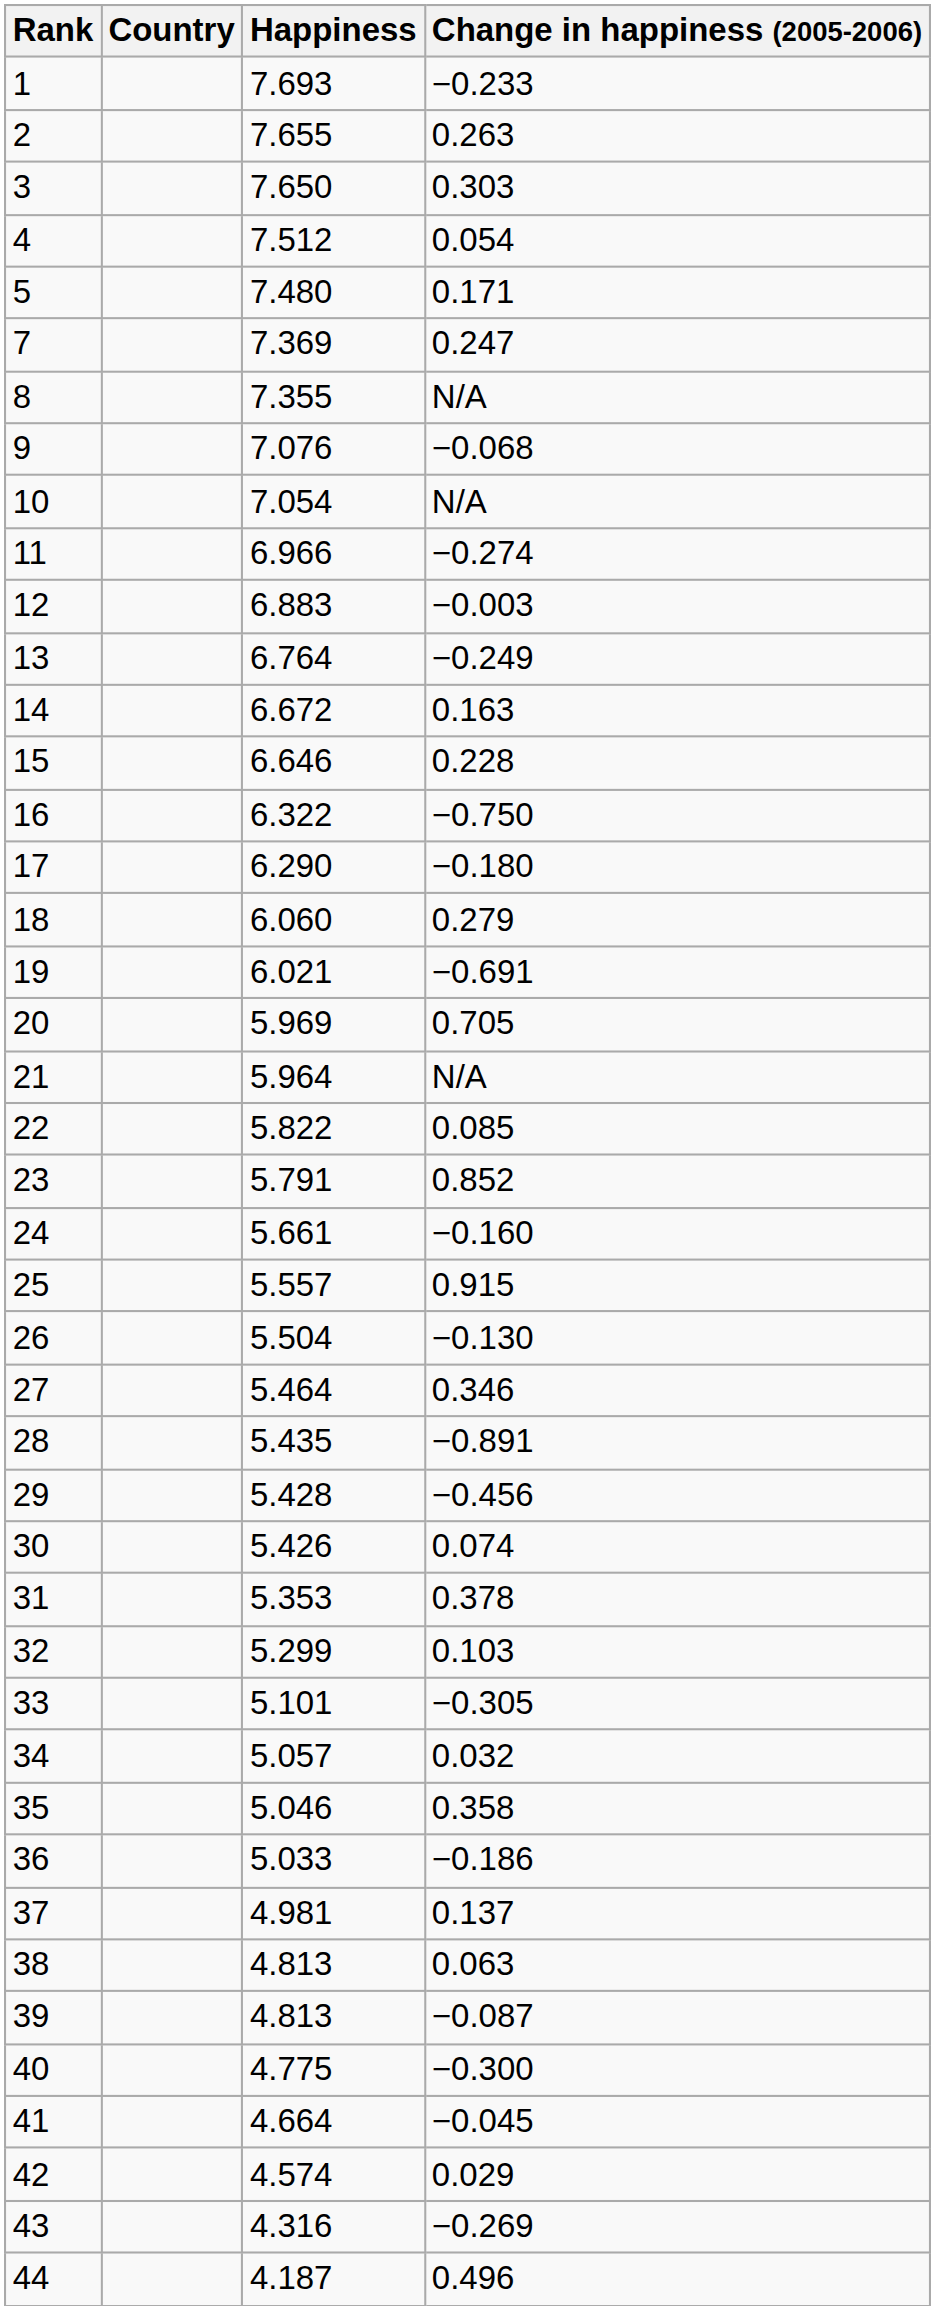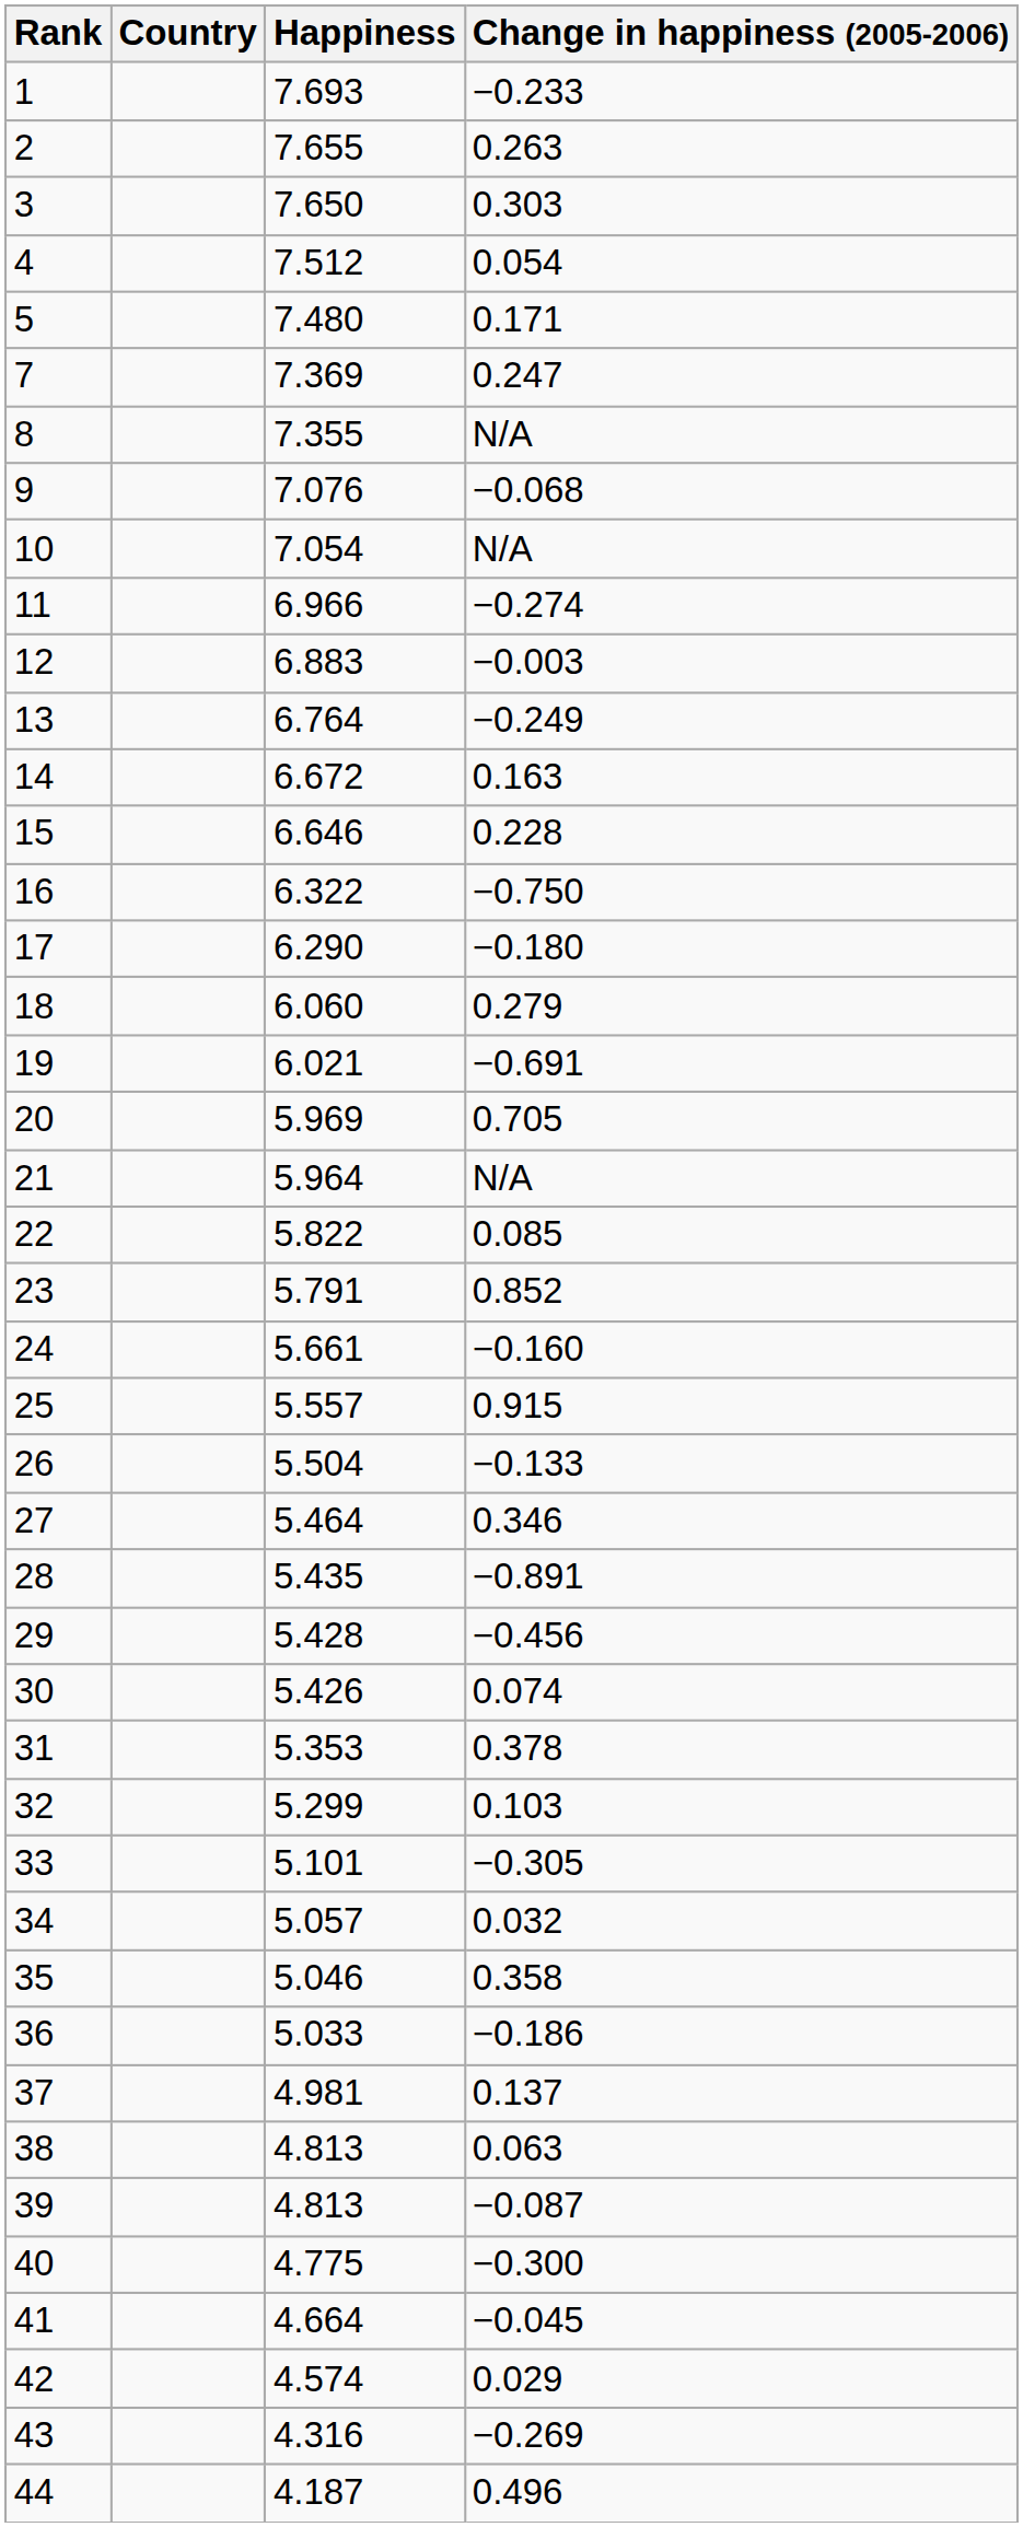 <table class="wikitable sortable">
 <tr>
 <th style="width:2em;" ! data-sort-type="number">Rank</th>
 <th>Country</th>
 <th>Happiness</th>
 <th>Change in happiness <small>(2005-2006)</small></th>
 </tr>
 <tr>
 <td>1</td>
 <td></td>
 <td>7.693</td>
 <td> −0.233</td>
 </tr>
 <tr>
 <td>2</td>
 <td></td>
 <td>7.655</td>
 <td> 0.263</td>
 </tr>
 <tr>
 <td>3</td>
 <td></td>
 <td>7.650</td>
 <td> 0.303</td>
 </tr>
 <tr>
 <td>4</td>
 <td></td>
 <td>7.512</td>
 <td> 0.054</td>
 </tr>
 <tr>
 <td>5</td>
 <td></td>
 <td>7.480</td>
 <td> 0.171</td>
 </tr>
 <tr>
 <td>7</td>
 <td></td>
 <td>7.369</td>
 <td> 0.247</td>
 </tr>
 <tr>
 <td>8</td>
 <td></td>
 <td>7.355</td>
 <td>N/A</td>
 </tr>
 <tr>
 <td>9</td>
 <td></td>
 <td>7.076</td>
 <td> −0.068</td>
 </tr>
 <tr>
 <td>10</td>
 <td></td>
 <td>7.054</td>
 <td>N/A</td>
 </tr>
 <tr>
 <td>11</td>
 <td></td>
 <td>6.966</td>
 <td> −0.274</td>
 </tr>
 <tr>
 <td>12</td>
 <td></td>
 <td>6.883</td>
 <td> −0.003</td>
 </tr>
 <tr>
 <td>13</td>
 <td></td>
 <td>6.764</td>
 <td> −0.249</td>
 </tr>
 <tr>
 <td>14</td>
 <td></td>
 <td>6.672</td>
 <td> 0.163</td>
 </tr>
 <tr>
 <td>15</td>
 <td></td>
 <td>6.646</td>
 <td> 0.228</td>
 </tr>
 <tr>
 <td>16</td>
 <td></td>
 <td>6.322</td>
 <td> −0.750</td>
 </tr>
 <tr>
 <td>17</td>
 <td></td>
 <td>6.290</td>
 <td> −0.180</td>
 </tr>
 <tr>
 <td>18</td>
 <td></td>
 <td>6.060</td>
 <td> 0.279</td>
 </tr>
 <tr>
 <td>19</td>
 <td></td>
 <td>6.021</td>
 <td> −0.691</td>
 </tr>
 <tr>
 <td>20</td>
 <td></td>
 <td>5.969</td>
 <td> 0.705</td>
 </tr>
 <tr>
 <td>21</td>
 <td></td>
 <td>5.964</td>
 <td>N/A</td>
 </tr>
 <tr>
 <td>22</td>
 <td></td>
 <td>5.822</td>
 <td> 0.085</td>
 </tr>
 <tr>
 <td>23</td>
 <td></td>
 <td>5.791</td>
 <td> 0.852</td>
 </tr>
 <tr>
 <td>24</td>
 <td></td>
 <td>5.661</td>
 <td> −0.160</td>
 </tr>
 <tr>
 <td>25</td>
 <td></td>
 <td>5.557</td>
 <td> 0.915</td>
 </tr>
 <tr>
 <td>26</td>
 <td></td>
 <td>5.504</td>
-<td> −0.130</td>
+<td> −0.133</td>
 </tr>
 <tr>
 <td>27</td>
 <td></td>
 <td>5.464</td>
 <td> 0.346</td>
 </tr>
 <tr>
 <td>28</td>
 <td></td>
 <td>5.435</td>
 <td> −0.891</td>
 </tr>
 <tr>
 <td>29</td>
 <td></td>
 <td>5.428</td>
 <td> −0.456</td>
 </tr>
 <tr>
 <td>30</td>
 <td></td>
 <td>5.426</td>
 <td> 0.074</td>
 </tr>
 <tr>
 <td>31</td>
 <td></td>
 <td>5.353</td>
 <td> 0.378</td>
 </tr>
 <tr>
 <td>32</td>
 <td></td>
 <td>5.299</td>
 <td> 0.103</td>
 </tr>
 <tr>
 <td>33</td>
 <td></td>
 <td>5.101</td>
 <td> −0.305</td>
 </tr>
 <tr>
 <td>34</td>
 <td></td>
 <td>5.057</td>
 <td> 0.032</td>
 </tr>
 <tr>
 <td>35</td>
 <td></td>
 <td>5.046</td>
 <td> 0.358</td>
 </tr>
 <tr>
 <td>36</td>
 <td></td>
 <td>5.033</td>
 <td> −0.186</td>
 </tr>
 <tr>
 <td>37</td>
 <td></td>
 <td>4.981</td>
 <td> 0.137</td>
 </tr>
 <tr>
 <td>38</td>
 <td></td>
 <td>4.813</td>
 <td> 0.063</td>
 </tr>
 <tr>
 <td>39</td>
 <td></td>
 <td>4.813</td>
 <td> −0.087</td>
 </tr>
 <tr>
 <td>40</td>
 <td></td>
 <td>4.775</td>
 <td> −0.300</td>
 </tr>
 <tr>
 <td>41</td>
 <td></td>
 <td>4.664</td>
 <td> −0.045</td>
 </tr>
 <tr>
 <td>42</td>
 <td></td>
 <td>4.574</td>
 <td> 0.029</td>
 </tr>
 <tr>
 <td>43</td>
 <td></td>
 <td>4.316</td>
 <td> −0.269</td>
 </tr>
 <tr>
 <td>44</td>
 <td></td>
 <td>4.187</td>
 <td> 0.496</td>
 </tr>
 </table>
